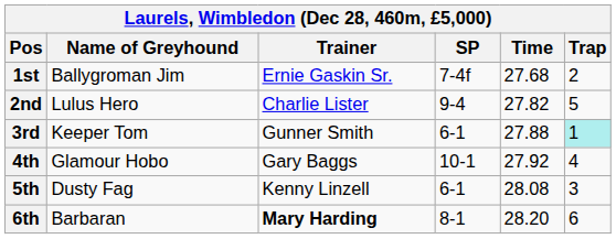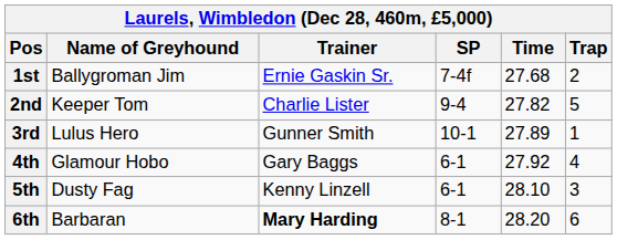 <table class="wikitable">
 <tr>
 <th colspan="6"><a href='#'>Laurels</a>, <a href='#'>Wimbledon</a> (Dec 28, 460m, £5,000)</th>
 </tr>
 <tr>
 <th width=30>Pos</th>
 <th width=180>Name of Greyhound</th>
 <th width=150>Trainer</th>
 <th width=50>SP</th>
 <th width=50>Time</th>
 <th width=30>Trap</th>
 </tr>
 <tr>
 <th>1st</th>
 <td>Ballygroman Jim</td>
 <td><a href='#'>Ernie Gaskin Sr.</a></td>
 <td>7-4f</td>
 <td>27.68</td>
 <td>2</td>
 </tr>
 <tr>
 <th>2nd</th>
-<td>Lulus Hero</td>
+<td>Keeper Tom</td>
 <td><a href='#'>Charlie Lister</a></td>
 <td>9-4</td>
 <td>27.82</td>
 <td>5</td>
 </tr>
 <tr>
 <th>3rd</th>
-<td>Keeper Tom</td>
+<td>Lulus Hero</td>
 <td>Gunner Smith</td>
-<td>6-1</td>
-<td>27.88</td>
-<td style="background: paleturquoise;">1</td>
+<td>10-1</td>
+<td>27.89</td>
+<td>1</td>
 </tr>
 <tr>
 <th>4th</th>
 <td>Glamour Hobo</td>
 <td>Gary Baggs</td>
-<td>10-1</td>
+<td>6-1</td>
 <td>27.92</td>
 <td>4</td>
 </tr>
 <tr>
 <th>5th</th>
 <td>Dusty Fag</td>
 <td>Kenny Linzell</td>
 <td>6-1</td>
-<td>28.08</td>
+<td>28.10</td>
 <td>3</td>
 </tr>
 <tr>
 <th>6th</th>
 <td>Barbaran</td>
 <td><strong>Mary Harding</strong></td>
 <td>8-1</td>
 <td>28.20</td>
 <td>6</td>
 </tr>
 </table>
